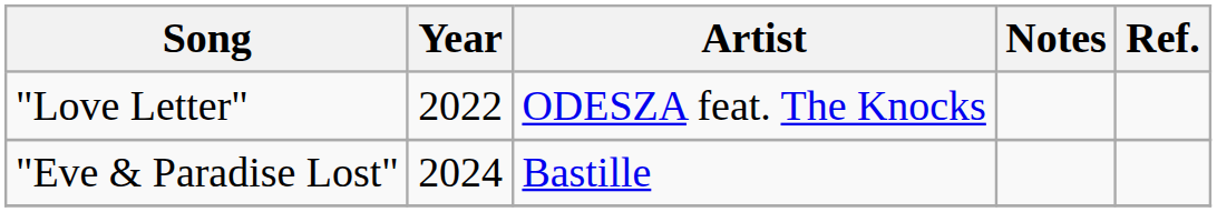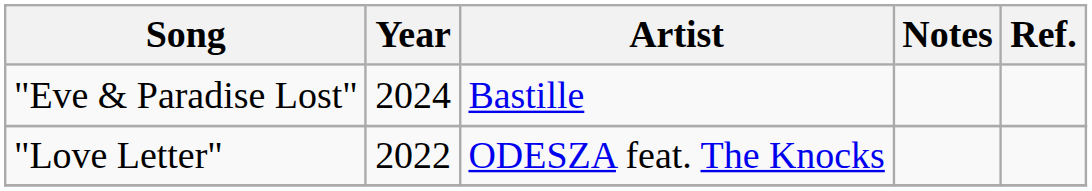 <table class="wikitable sortable">
 <tr>
 <th>Song</th>
 <th>Year</th>
 <th>Artist</th>
 <th class="unsortable">Notes</th>
 <th>Ref.</th>
+</tr>
+<tr>
+<td>"Eve & Paradise Lost"</td>
+<td>2024</td>
+<td><a href='#'>Bastille</a></td>
+<td></td>
+<td></td>
+</tr>
+<tr>
 </tr>
 <tr>
 <td>"Love Letter"</td>
 <td>2022</td>
 <td><a href='#'>ODESZA</a> feat. <a href='#'>The Knocks</a></td>
 <td></td>
 <td></td>
 </tr>
 <tr>
 </tr>
-<tr>
-<td>"Eve & Paradise Lost"</td>
-<td>2024</td>
-<td><a href='#'>Bastille</a></td>
-<td></td>
-<td></td>
-</tr>
-<tr>
-</tr>
 </table>
